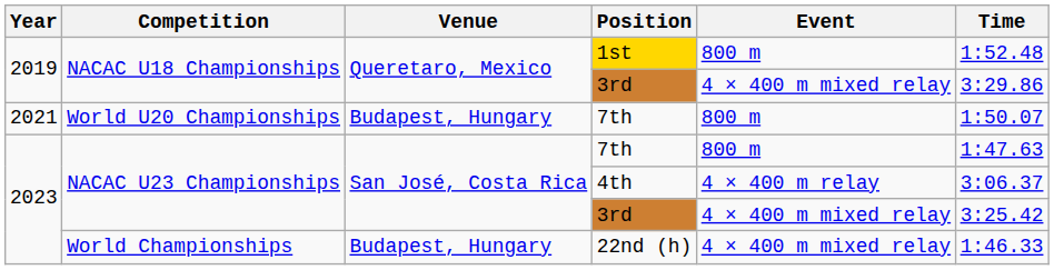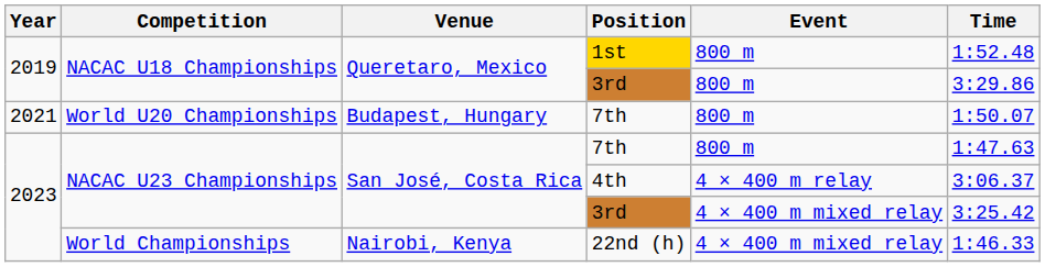 <table class="wikitable">
 <tr>
 <th>Year</th>
 <th>Competition</th>
 <th>Venue</th>
 <th>Position</th>
 <th>Event</th>
 <th>Time</th>
 </tr>
 <tr>
 <td rowspan="2">2019</td>
 <td rowspan="2"><a href='#'>NACAC U18 Championships</a></td>
 <td rowspan="2"><a href='#'>Queretaro, Mexico</a></td>
 <td bgcolor=gold>1st</td>
 <td><a href='#'>800 m</a></td>
 <td><a href='#'>1:52.48</a></td>
 </tr>
 <tr>
 <td bgcolor=#CD7F32>3rd</td>
-<td><a href='#'>4 × 400 m mixed relay</a></td>
+<td><a href='#'>800 m</a></td>
 <td><a href='#'>3:29.86</a></td>
 </tr>
 <tr>
 <td>2021</td>
 <td><a href='#'>World U20 Championships</a></td>
 <td><a href='#'>Budapest, Hungary</a></td>
 <td>7th</td>
 <td><a href='#'>800 m</a></td>
 <td><a href='#'>1:50.07</a></td>
 </tr>
 <tr>
 <td rowspan="4">2023</td>
 <td rowspan="3"><a href='#'>NACAC U23 Championships</a></td>
 <td rowspan="3"><a href='#'>San José, Costa Rica</a></td>
 <td>7th</td>
 <td><a href='#'>800 m</a></td>
 <td><a href='#'>1:47.63</a></td>
 </tr>
 <tr>
 <td>4th</td>
 <td><a href='#'>4 × 400 m relay</a></td>
 <td><a href='#'>3:06.37</a></td>
 </tr>
 <tr>
 <td bgcolor=#CD7F32>3rd</td>
 <td><a href='#'>4 × 400 m mixed relay</a></td>
 <td><a href='#'>3:25.42</a></td>
 </tr>
 <tr>
 <td><a href='#'>World Championships</a></td>
-<td><a href='#'>Budapest, Hungary</a></td>
+<td><a href='#'>Nairobi, Kenya</a></td>
 <td>22nd (h)</td>
 <td><a href='#'>4 × 400 m mixed relay</a></td>
 <td><a href='#'>1:46.33</a></td>
 </tr>
 </table>
